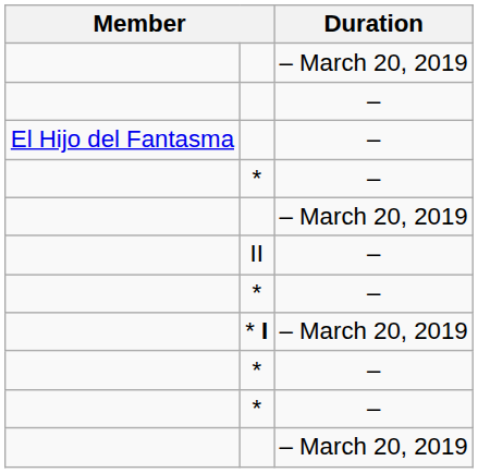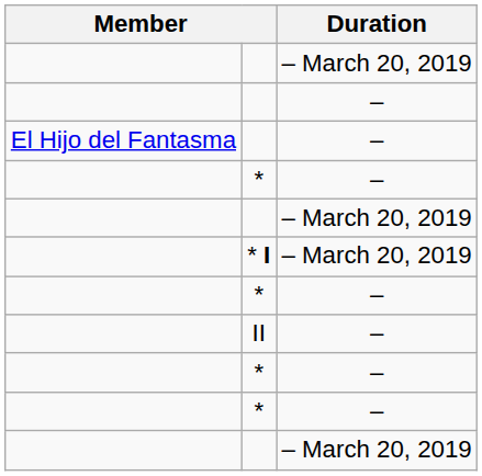 <table class="wikitable sortable" style="text-align:center;">
 <tr>
 <th colspan="2">Member</th>
 <th>Duration</th>
 </tr>
 <tr>
 <td></td>
 <td></td>
 <td> – March 20, 2019</td>
 </tr>
 <tr>
 <td></td>
 <td></td>
 <td> – </td>
 </tr>
 <tr>
 <td><a href='#'>El Hijo del Fantasma</a></td>
 <td></td>
 <td> – </td>
 </tr>
 <tr>
 <td></td>
 <td>*</td>
 <td> – </td>
 </tr>
 <tr>
 <td></td>
 <td></td>
 <td> – March 20, 2019</td>
 </tr>
 <tr>
 <td></td>
-<td>II</td>
-<td> – </td>
+<td>* <strong>I</strong></td>
+<td> – March 20, 2019</td>
 </tr>
 <tr>
 <td></td>
 <td>*</td>
 <td> – </td>
 </tr>
 <tr>
 <td></td>
-<td>* <strong>I</strong></td>
-<td> – March 20, 2019</td>
+<td>II</td>
+<td> – </td>
 </tr>
 <tr>
 <td></td>
 <td>*</td>
 <td> – </td>
 </tr>
 <tr>
 <td></td>
 <td>*</td>
 <td> – </td>
 </tr>
 <tr>
 <td></td>
 <td></td>
 <td> – March 20, 2019</td>
 </tr>
 </table>
